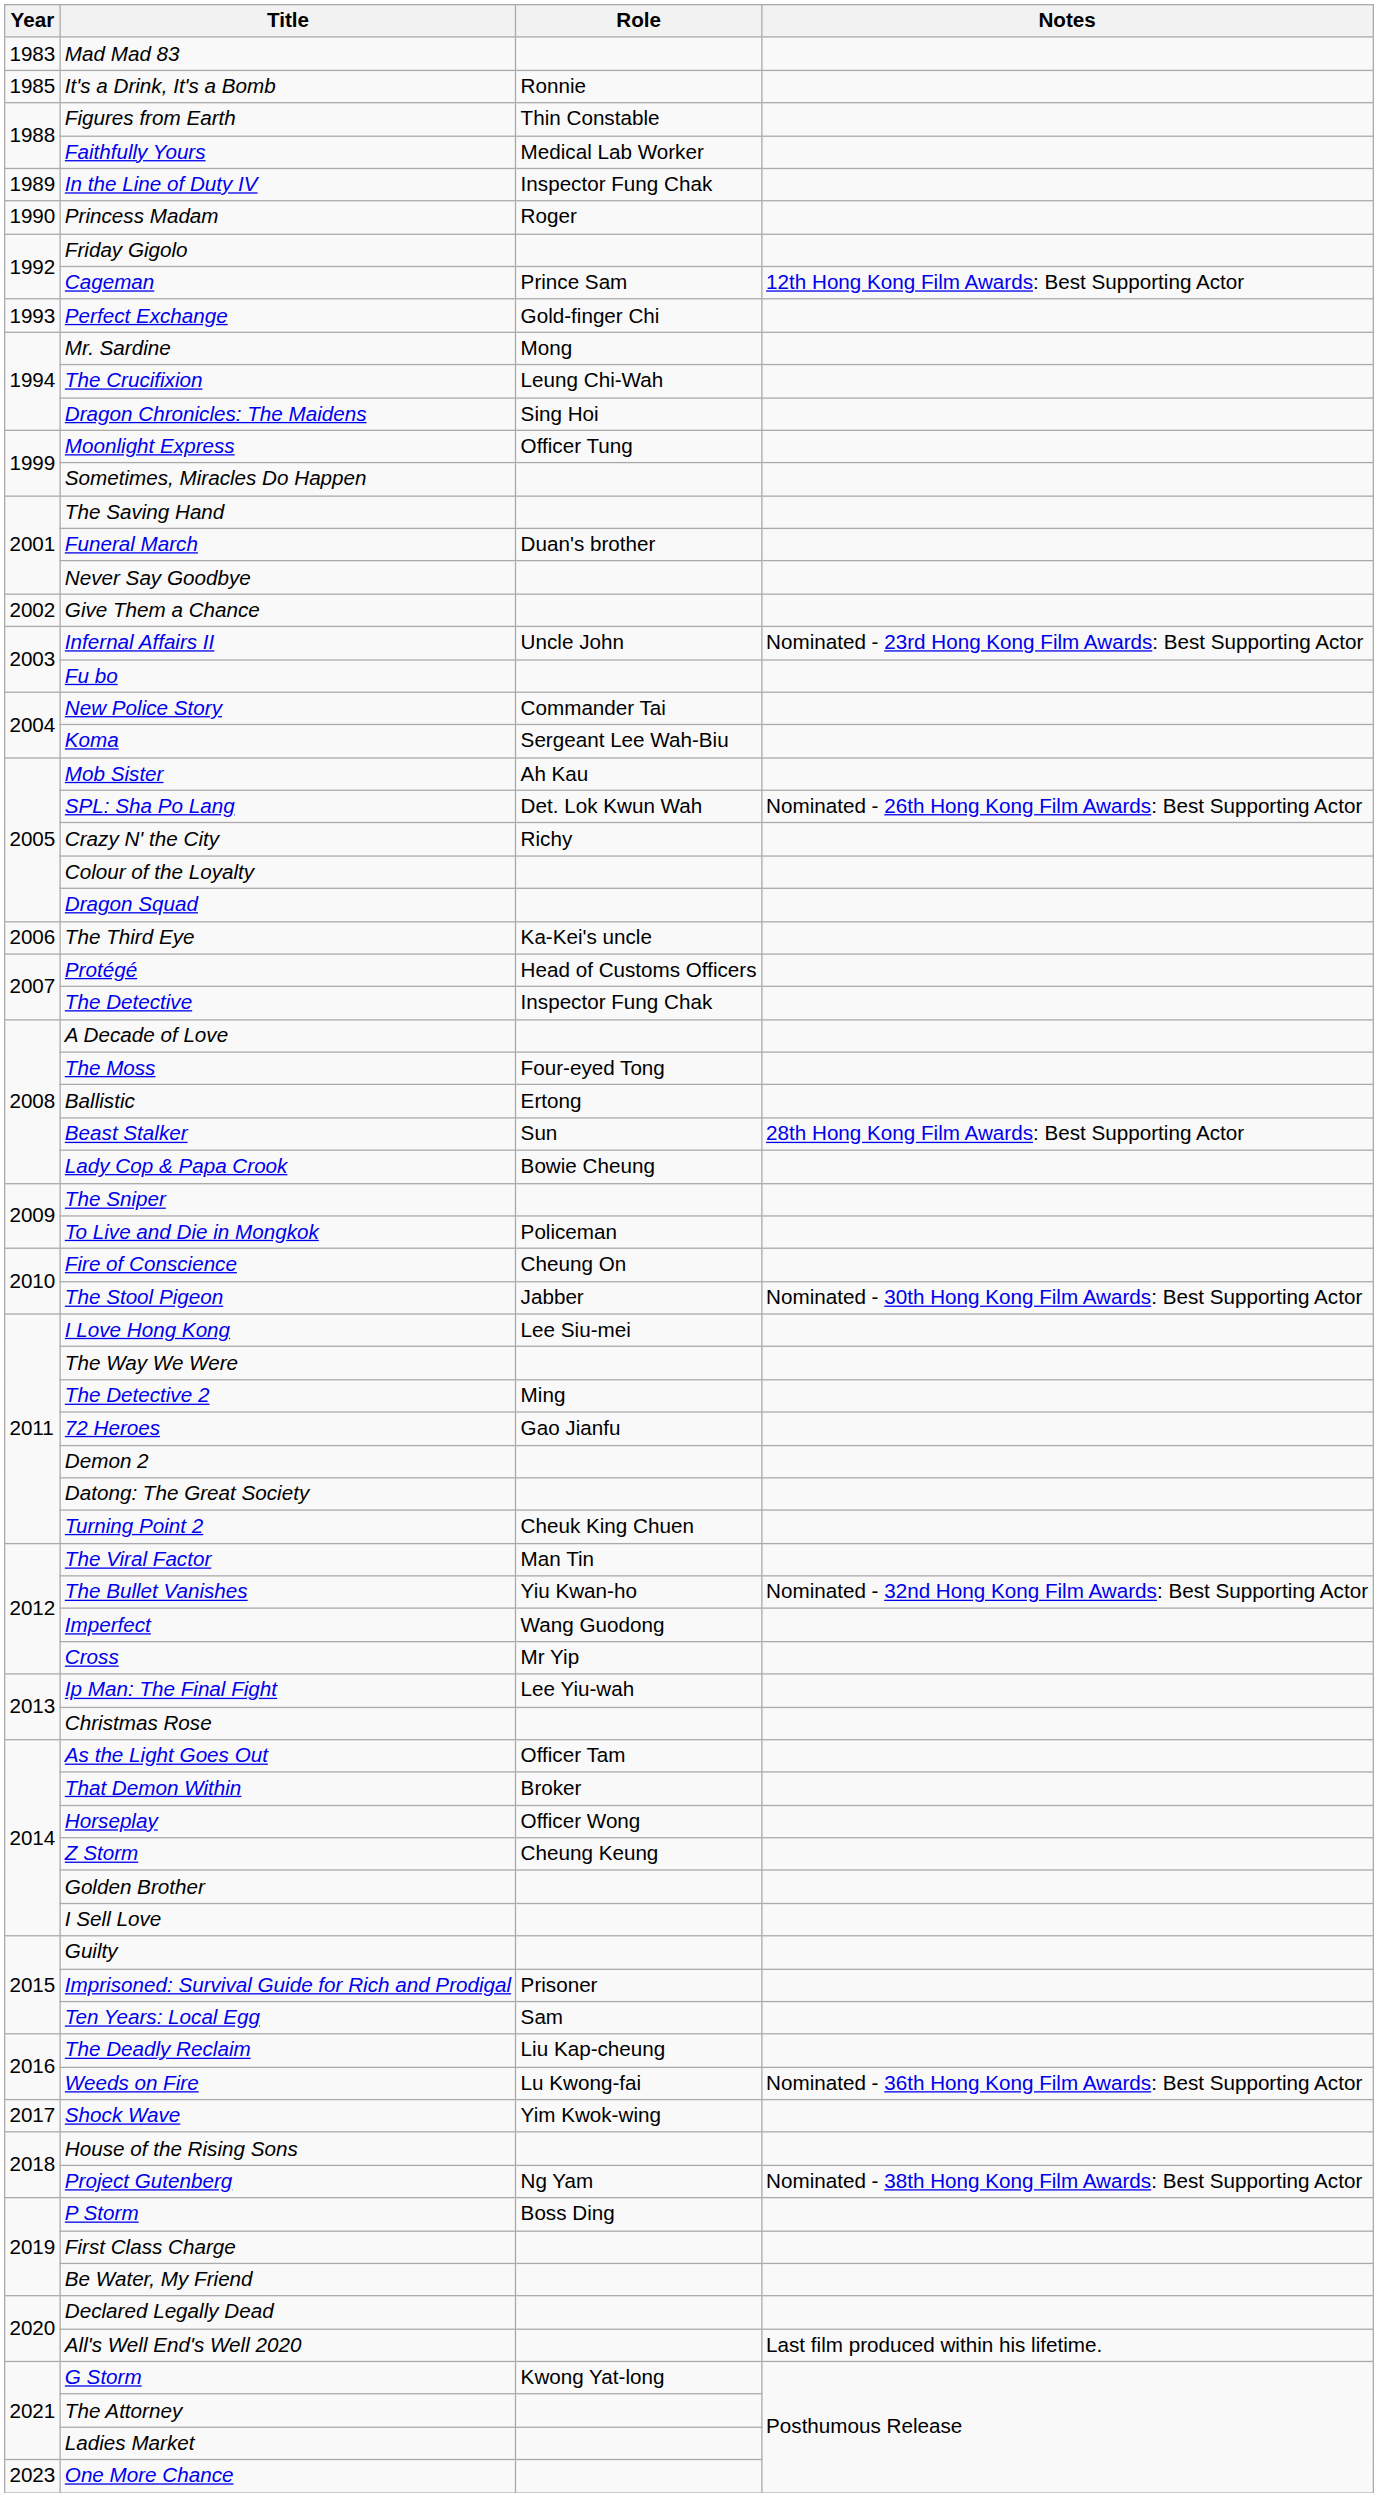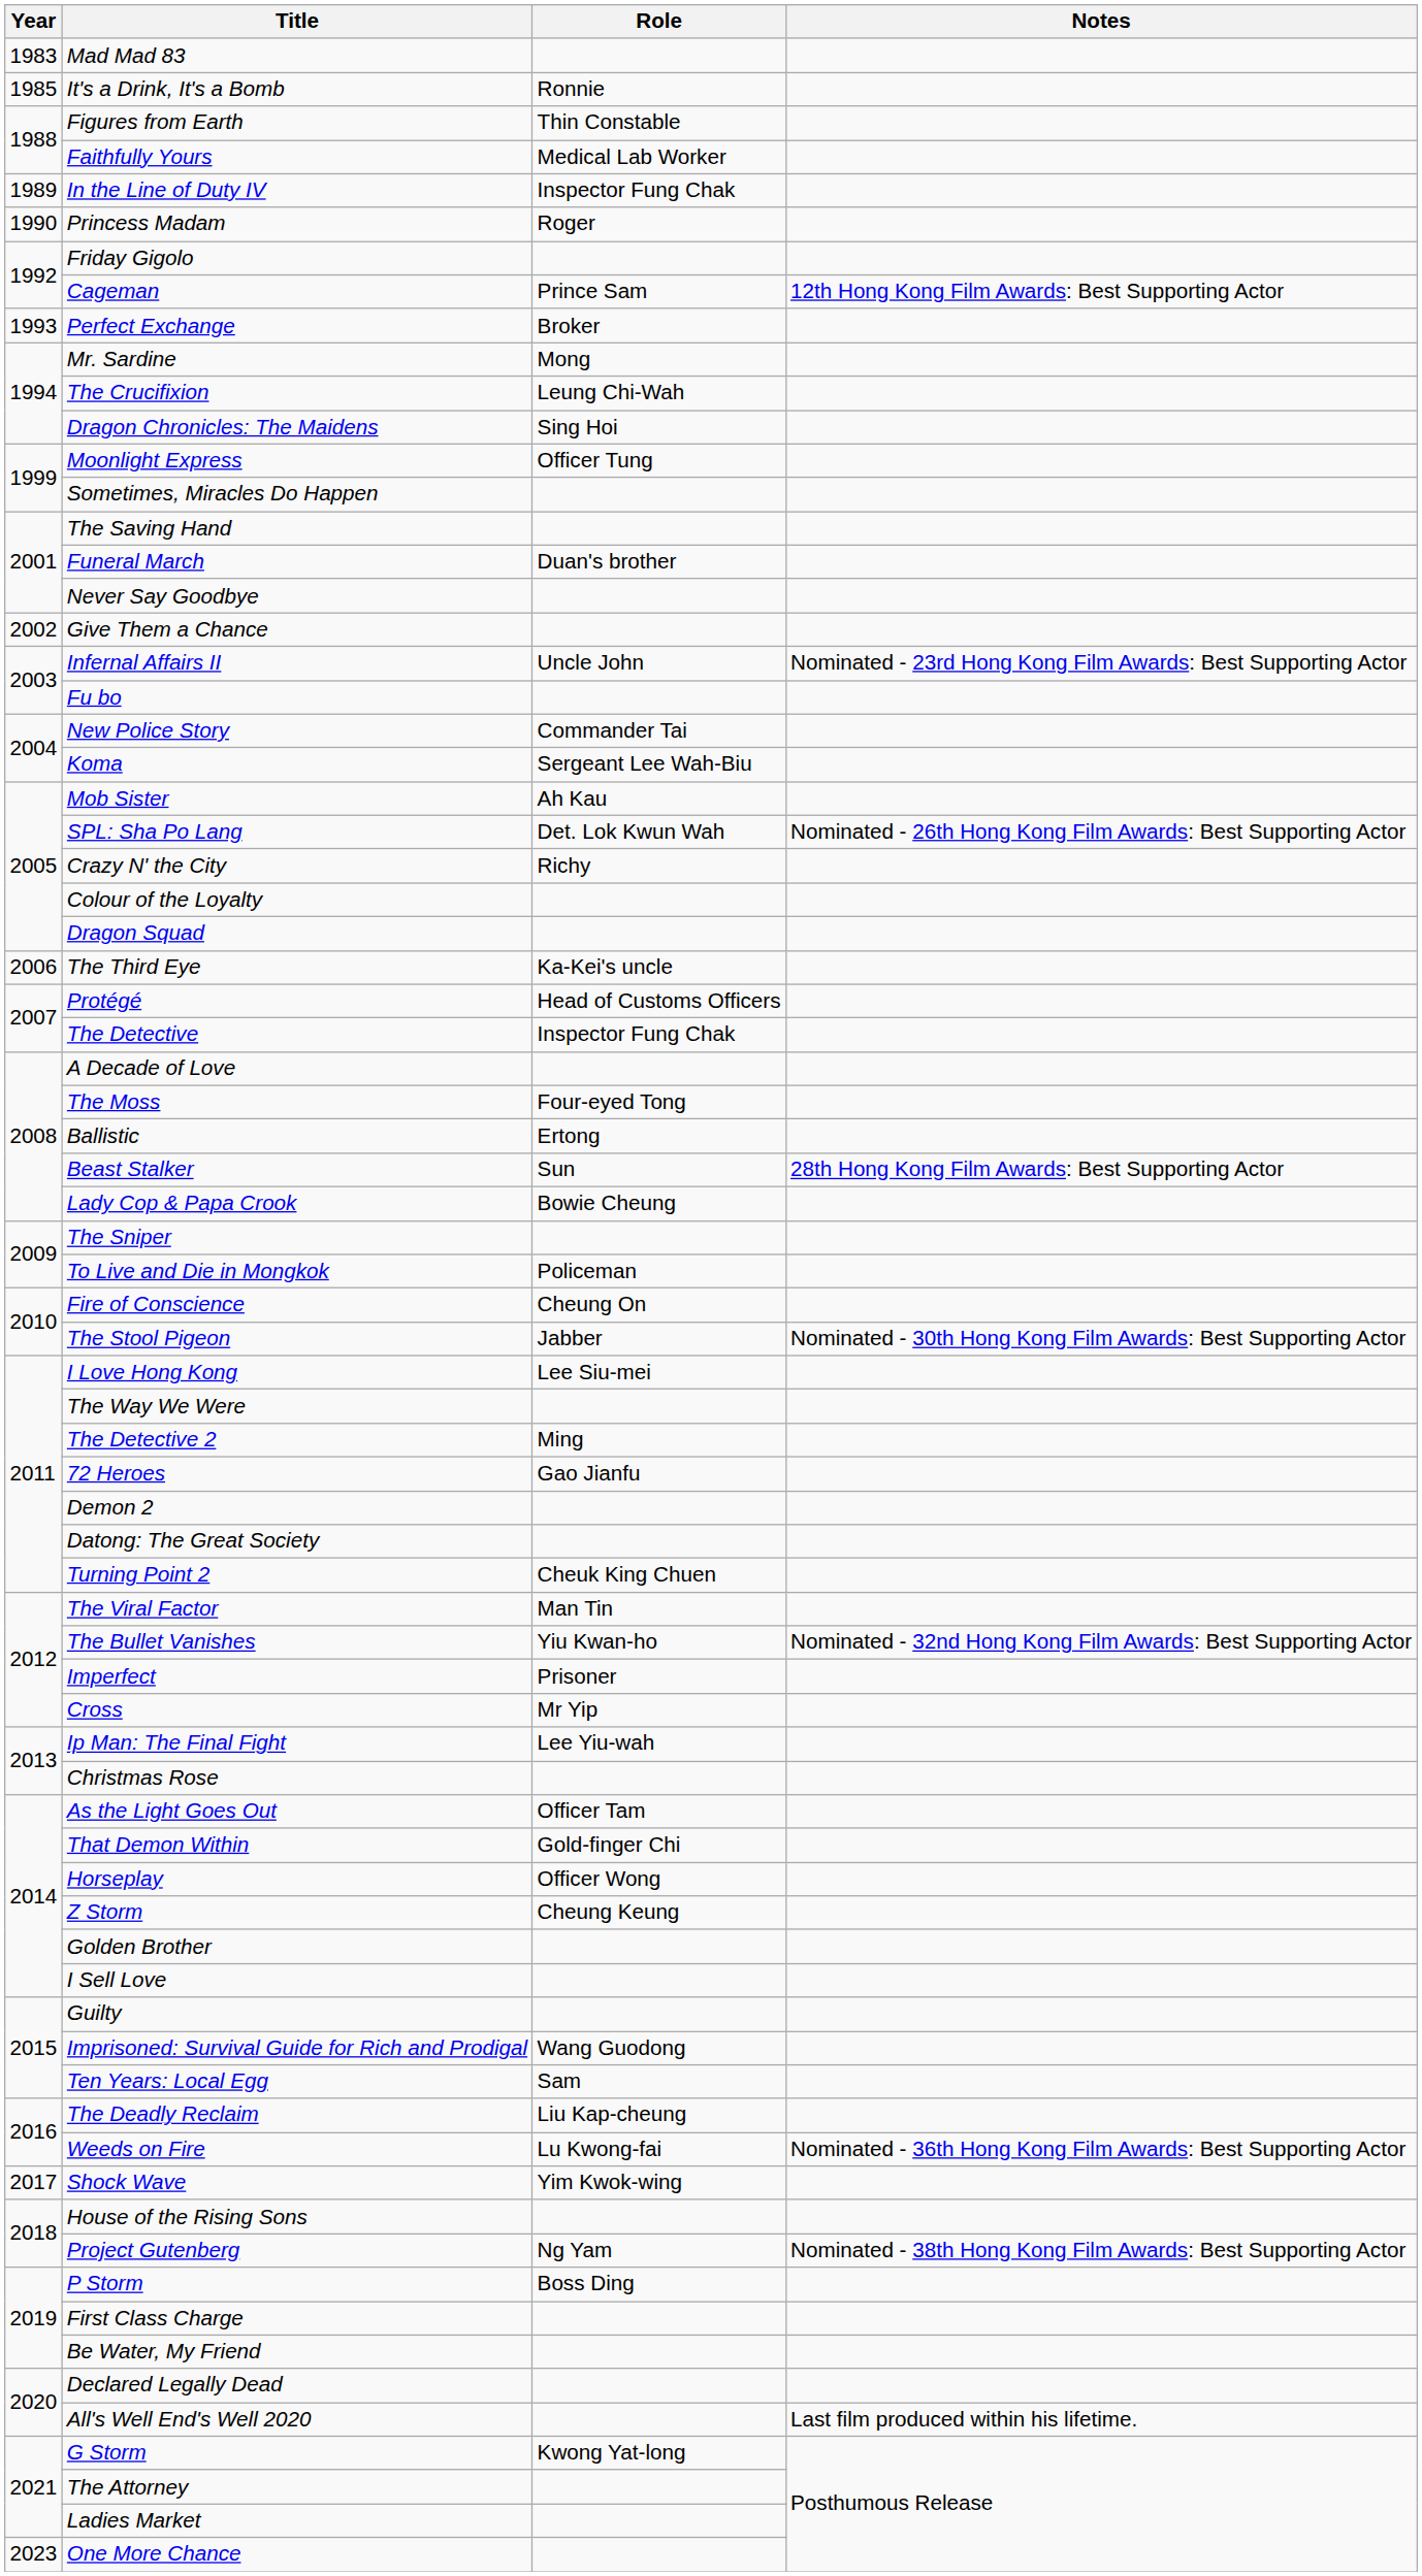 <table class="wikitable sortable" id="Film">
 <tr>
 <th>Year</th>
 <th>Title</th>
 <th>Role</th>
 <th class="unsortable">Notes</th>
 </tr>
 <tr>
 <td>1983</td>
 <td><em>Mad Mad 83</em></td>
 <td></td>
 <td></td>
 </tr>
 <tr>
 <td>1985</td>
 <td><em>It's a Drink, It's a Bomb</em></td>
 <td>Ronnie</td>
 <td></td>
 </tr>
 <tr>
 <td rowspan="2">1988</td>
 <td><em>Figures from Earth</em></td>
 <td>Thin Constable</td>
 <td></td>
 </tr>
 <tr>
 <td><em><a href='#'>Faithfully Yours</a></em></td>
 <td>Medical Lab Worker</td>
 <td></td>
 </tr>
 <tr>
 <td>1989</td>
 <td><em><a href='#'>In the Line of Duty IV</a></em></td>
 <td>Inspector Fung Chak</td>
 <td></td>
 </tr>
 <tr>
 <td>1990</td>
 <td><em>Princess Madam</em></td>
 <td>Roger</td>
 <td></td>
 </tr>
 <tr>
 <td rowspan="2">1992</td>
 <td><em>Friday Gigolo</em></td>
 <td></td>
 <td></td>
 </tr>
 <tr>
 <td><em><a href='#'>Cageman</a></em></td>
 <td>Prince Sam</td>
 <td><a href='#'>12th Hong Kong Film Awards</a>: Best Supporting Actor</td>
 </tr>
 <tr>
 <td>1993</td>
 <td><em><a href='#'>Perfect Exchange</a></em></td>
-<td>Gold-finger Chi</td>
+<td>Broker</td>
 <td></td>
 </tr>
 <tr>
 <td rowspan="3">1994</td>
 <td><em>Mr. Sardine</em></td>
 <td>Mong</td>
 <td></td>
 </tr>
 <tr>
 <td><em><a href='#'>The Crucifixion</a></em></td>
 <td>Leung Chi-Wah</td>
 <td></td>
 </tr>
 <tr>
 <td><em><a href='#'>Dragon Chronicles: The Maidens</a></em></td>
 <td>Sing Hoi</td>
 <td></td>
 </tr>
 <tr>
 <td rowspan="2">1999</td>
 <td><em><a href='#'>Moonlight Express</a></em></td>
 <td>Officer Tung</td>
 <td></td>
 </tr>
 <tr>
 <td><em>Sometimes, Miracles Do Happen</em></td>
 <td></td>
 <td></td>
 </tr>
 <tr>
 <td rowspan="3">2001</td>
 <td><em>The Saving Hand</em></td>
 <td></td>
 <td></td>
 </tr>
 <tr>
 <td><em><a href='#'>Funeral March</a></em></td>
 <td>Duan's brother</td>
 <td></td>
 </tr>
 <tr>
 <td><em>Never Say Goodbye</em></td>
 <td></td>
 <td></td>
 </tr>
 <tr>
 <td>2002</td>
 <td><em>Give Them a Chance</em></td>
 <td></td>
 <td></td>
 </tr>
 <tr>
 <td rowspan="2">2003</td>
 <td><em><a href='#'>Infernal Affairs II</a></em></td>
 <td>Uncle John</td>
 <td>Nominated - <a href='#'>23rd Hong Kong Film Awards</a>: Best Supporting Actor</td>
 </tr>
 <tr>
 <td><em><a href='#'>Fu bo</a></em></td>
 <td></td>
 <td></td>
 </tr>
 <tr>
 <td rowspan="2">2004</td>
 <td><em><a href='#'>New Police Story</a></em></td>
 <td>Commander Tai</td>
 <td></td>
 </tr>
 <tr>
 <td><em><a href='#'>Koma</a></em></td>
 <td>Sergeant Lee Wah-Biu</td>
 <td></td>
 </tr>
 <tr>
 <td rowspan="5">2005</td>
 <td><em><a href='#'>Mob Sister</a></em></td>
 <td>Ah Kau</td>
 <td></td>
 </tr>
 <tr>
 <td><em><a href='#'>SPL: Sha Po Lang</a></em></td>
 <td>Det. Lok Kwun Wah</td>
 <td>Nominated - <a href='#'>26th Hong Kong Film Awards</a>: Best Supporting Actor</td>
 </tr>
 <tr>
 <td><em>Crazy N' the City</em></td>
 <td>Richy</td>
 <td></td>
 </tr>
 <tr>
 <td><em>Colour of the Loyalty</em></td>
 <td></td>
 <td></td>
 </tr>
 <tr>
 <td><em><a href='#'>Dragon Squad</a></em></td>
 <td></td>
 <td></td>
 </tr>
 <tr>
 <td>2006</td>
 <td><em>The Third Eye</em></td>
 <td>Ka-Kei's uncle</td>
 <td></td>
 </tr>
 <tr>
 <td rowspan="2">2007</td>
 <td><em><a href='#'>Protégé</a></em></td>
 <td>Head of Customs Officers</td>
 <td></td>
 </tr>
 <tr>
 <td><em><a href='#'>The Detective</a></em></td>
 <td>Inspector Fung Chak</td>
 <td></td>
 </tr>
 <tr>
 <td rowspan="5">2008</td>
 <td><em>A Decade of Love</em></td>
 <td></td>
 <td></td>
 </tr>
 <tr>
 <td><em><a href='#'>The Moss</a></em></td>
 <td>Four-eyed Tong</td>
 <td></td>
 </tr>
 <tr>
 <td><em>Ballistic</em></td>
 <td>Ertong</td>
 <td></td>
 </tr>
 <tr>
 <td><em><a href='#'>Beast Stalker</a></em></td>
 <td>Sun</td>
 <td><a href='#'>28th Hong Kong Film Awards</a>: Best Supporting Actor</td>
 </tr>
 <tr>
 <td><em><a href='#'>Lady Cop & Papa Crook</a></em></td>
 <td>Bowie Cheung</td>
 <td></td>
 </tr>
 <tr>
 <td rowspan="2">2009</td>
 <td><em><a href='#'>The Sniper</a></em></td>
 <td></td>
 <td></td>
 </tr>
 <tr>
 <td><em><a href='#'>To Live and Die in Mongkok</a></em></td>
 <td>Policeman</td>
 <td></td>
 </tr>
 <tr>
 <td rowspan=2>2010</td>
 <td><em><a href='#'>Fire of Conscience</a></em></td>
 <td>Cheung On</td>
 <td></td>
 </tr>
 <tr>
 <td><em><a href='#'>The Stool Pigeon</a></em></td>
 <td>Jabber</td>
 <td>Nominated - <a href='#'>30th Hong Kong Film Awards</a>: Best Supporting Actor</td>
 </tr>
 <tr>
 <td rowspan=7>2011</td>
 <td><em><a href='#'>I Love Hong Kong</a></em></td>
 <td>Lee Siu-mei</td>
 <td></td>
 </tr>
 <tr>
 <td><em>The Way We Were</em></td>
 <td></td>
 <td></td>
 </tr>
 <tr>
 <td><em><a href='#'>The Detective 2</a></em></td>
 <td>Ming</td>
 <td></td>
 </tr>
 <tr>
 <td><em><a href='#'>72 Heroes</a></em></td>
 <td>Gao Jianfu</td>
 <td></td>
 </tr>
 <tr>
 <td><em>Demon 2</em></td>
 <td></td>
 <td></td>
 </tr>
 <tr>
 <td><em>Datong: The Great Society</em></td>
 <td></td>
 <td></td>
 </tr>
 <tr>
 <td><em><a href='#'>Turning Point 2</a></em></td>
 <td>Cheuk King Chuen</td>
 <td></td>
 </tr>
 <tr>
 <td rowspan=4>2012</td>
 <td><em><a href='#'>The Viral Factor</a></em></td>
 <td>Man Tin</td>
 <td></td>
 </tr>
 <tr>
 <td><em><a href='#'>The Bullet Vanishes</a></em></td>
 <td>Yiu Kwan-ho</td>
 <td>Nominated - <a href='#'>32nd Hong Kong Film Awards</a>: Best Supporting Actor</td>
 </tr>
 <tr>
 <td><em><a href='#'>Imperfect</a></em></td>
-<td>Wang Guodong</td>
+<td>Prisoner</td>
 <td></td>
 </tr>
 <tr>
 <td><em><a href='#'>Cross</a></em></td>
 <td>Mr Yip</td>
 <td></td>
 </tr>
 <tr>
 <td rowspan=2>2013</td>
 <td><em><a href='#'>Ip Man: The Final Fight</a></em></td>
 <td>Lee Yiu-wah</td>
 <td></td>
 </tr>
 <tr>
 <td><em>Christmas Rose</em></td>
 <td></td>
 <td></td>
 </tr>
 <tr>
 <td rowspan=6>2014</td>
 <td><em><a href='#'>As the Light Goes Out</a></em></td>
 <td>Officer Tam</td>
 <td></td>
 </tr>
 <tr>
 <td><em><a href='#'>That Demon Within</a></em></td>
-<td>Broker</td>
+<td>Gold-finger Chi</td>
 <td></td>
 </tr>
 <tr>
 <td><em><a href='#'>Horseplay</a></em></td>
 <td>Officer Wong</td>
 <td></td>
 </tr>
 <tr>
 <td><em><a href='#'>Z Storm</a></em></td>
 <td>Cheung Keung</td>
 <td></td>
 </tr>
 <tr>
 <td><em>Golden Brother</em></td>
 <td></td>
 <td></td>
 </tr>
 <tr>
 <td><em>I Sell Love</em></td>
 <td></td>
 <td></td>
 </tr>
 <tr>
 <td rowspan="3">2015</td>
 <td><em>Guilty</em></td>
 <td></td>
 <td></td>
 </tr>
 <tr>
 <td><em><a href='#'>Imprisoned: Survival Guide for Rich and Prodigal</a></em></td>
-<td>Prisoner</td>
+<td>Wang Guodong</td>
 <td></td>
 </tr>
 <tr>
 <td><a href='#'><em>Ten Years: Local Egg</em></a></td>
 <td>Sam</td>
 <td></td>
 </tr>
 <tr>
 <td rowspan="2">2016</td>
 <td><em><a href='#'>The Deadly Reclaim</a></em></td>
 <td>Liu Kap-cheung</td>
 <td></td>
 </tr>
 <tr>
 <td><em><a href='#'>Weeds on Fire</a></em></td>
 <td>Lu Kwong-fai</td>
 <td>Nominated - <a href='#'>36th Hong Kong Film Awards</a>: Best Supporting Actor</td>
 </tr>
 <tr>
 <td>2017</td>
 <td><em><a href='#'>Shock Wave</a></em></td>
 <td>Yim Kwok-wing</td>
 <td></td>
 </tr>
 <tr>
 <td rowspan="2">2018</td>
 <td><em>House of the Rising Sons</em></td>
 <td></td>
 <td></td>
 </tr>
 <tr>
 <td><em><a href='#'>Project Gutenberg</a></em></td>
 <td>Ng Yam</td>
 <td>Nominated - <a href='#'>38th Hong Kong Film Awards</a>: Best Supporting Actor</td>
 </tr>
 <tr>
 <td rowspan="3">2019</td>
 <td><em><a href='#'>P Storm</a></em></td>
 <td>Boss Ding</td>
 <td></td>
 </tr>
 <tr>
 <td><em>First Class Charge</em></td>
 <td></td>
 <td></td>
 </tr>
 <tr>
 <td><em>Be Water, My Friend</em></td>
 <td></td>
 <td></td>
 </tr>
 <tr>
 <td rowspan="2">2020</td>
 <td><em>Declared Legally Dead</em></td>
 <td></td>
 <td></td>
 </tr>
 <tr>
 <td><em>All's Well End's Well 2020</em></td>
 <td></td>
 <td>Last film produced within his lifetime.</td>
 </tr>
 <tr>
 <td rowspan="3">2021</td>
 <td><em><a href='#'>G Storm</a></em></td>
 <td>Kwong Yat-long</td>
 <td rowspan="4">Posthumous Release</td>
 </tr>
 <tr>
 <td><em>The Attorney</em></td>
 <td></td>
 </tr>
 <tr>
 <td><em>Ladies Market</em></td>
 <td></td>
 </tr>
 <tr>
 <td>2023</td>
 <td><em><a href='#'>One More Chance</a></em></td>
 <td></td>
 </tr>
 </table>
